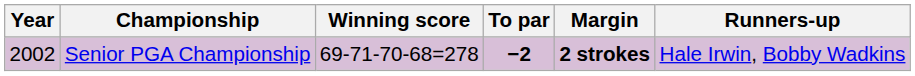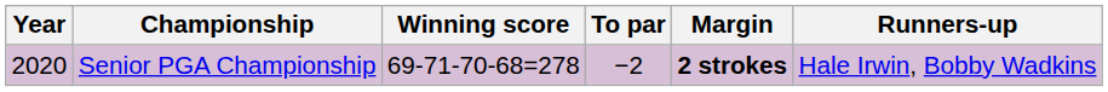 <table class="wikitable">
 <tr>
 <th>Year</th>
 <th>Championship</th>
 <th>Winning score</th>
 <th>To par</th>
 <th>Margin</th>
 <th>Runners-up</th>
 </tr>
 <tr style="background:#D8BFD8;">
-<td>2002</td>
+<td>2020</td>
 <td><a href='#'>Senior PGA Championship</a></td>
 <td>69-71-70-68=278</td>
-<td align=center><strong>−2</strong></td>
+<td align=center>−2</td>
 <td><strong>2 strokes</strong></td>
 <td> <a href='#'>Hale Irwin</a>,  <a href='#'>Bobby Wadkins</a></td>
 </tr>
 </table>
